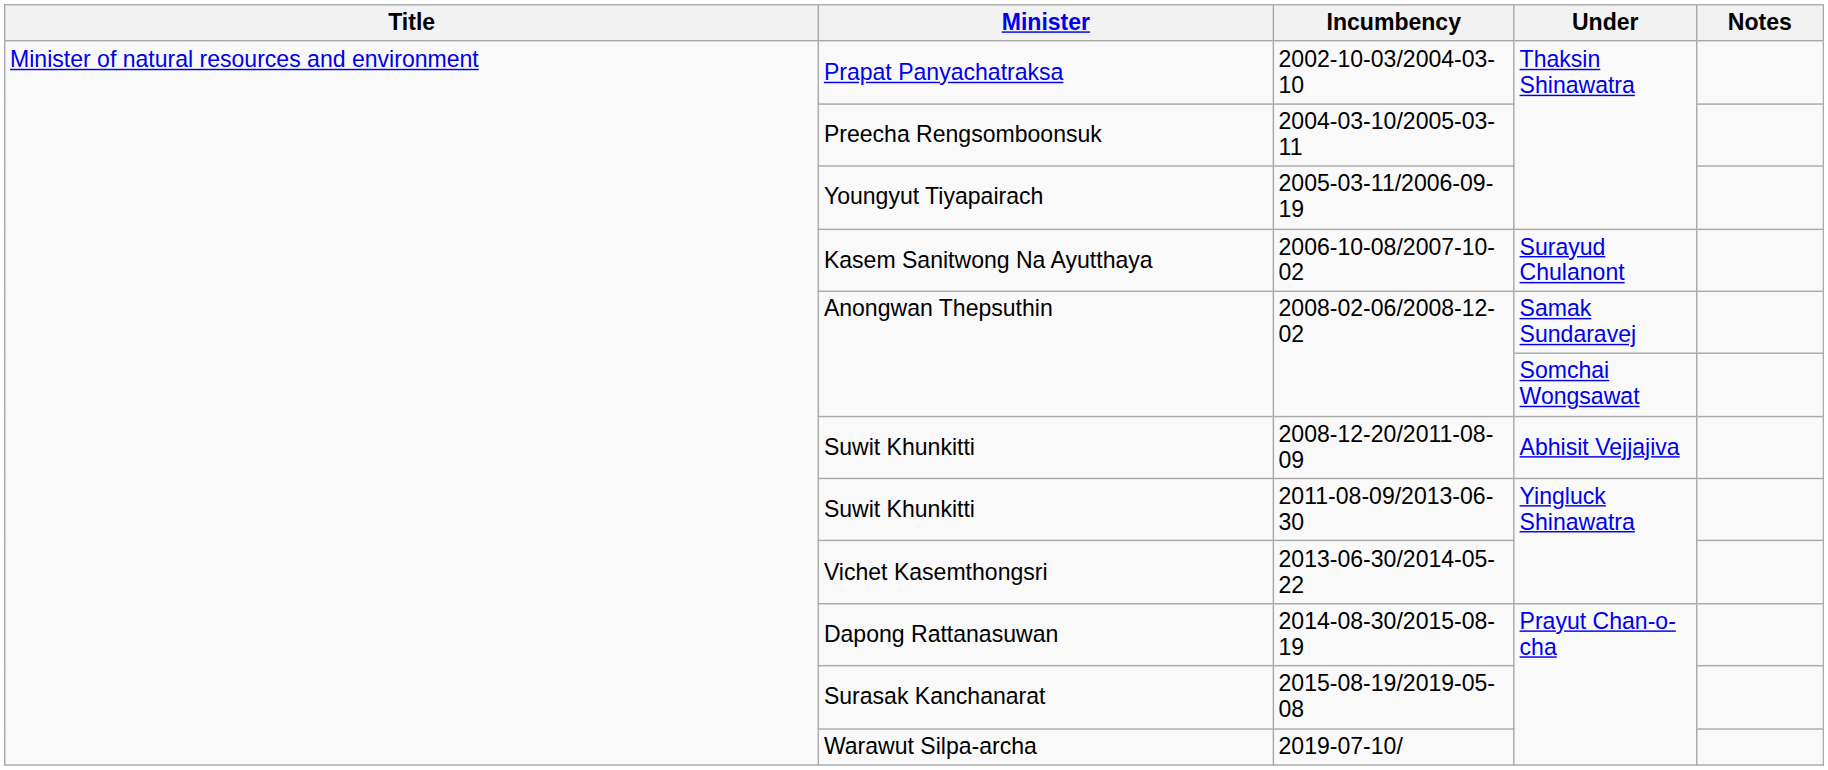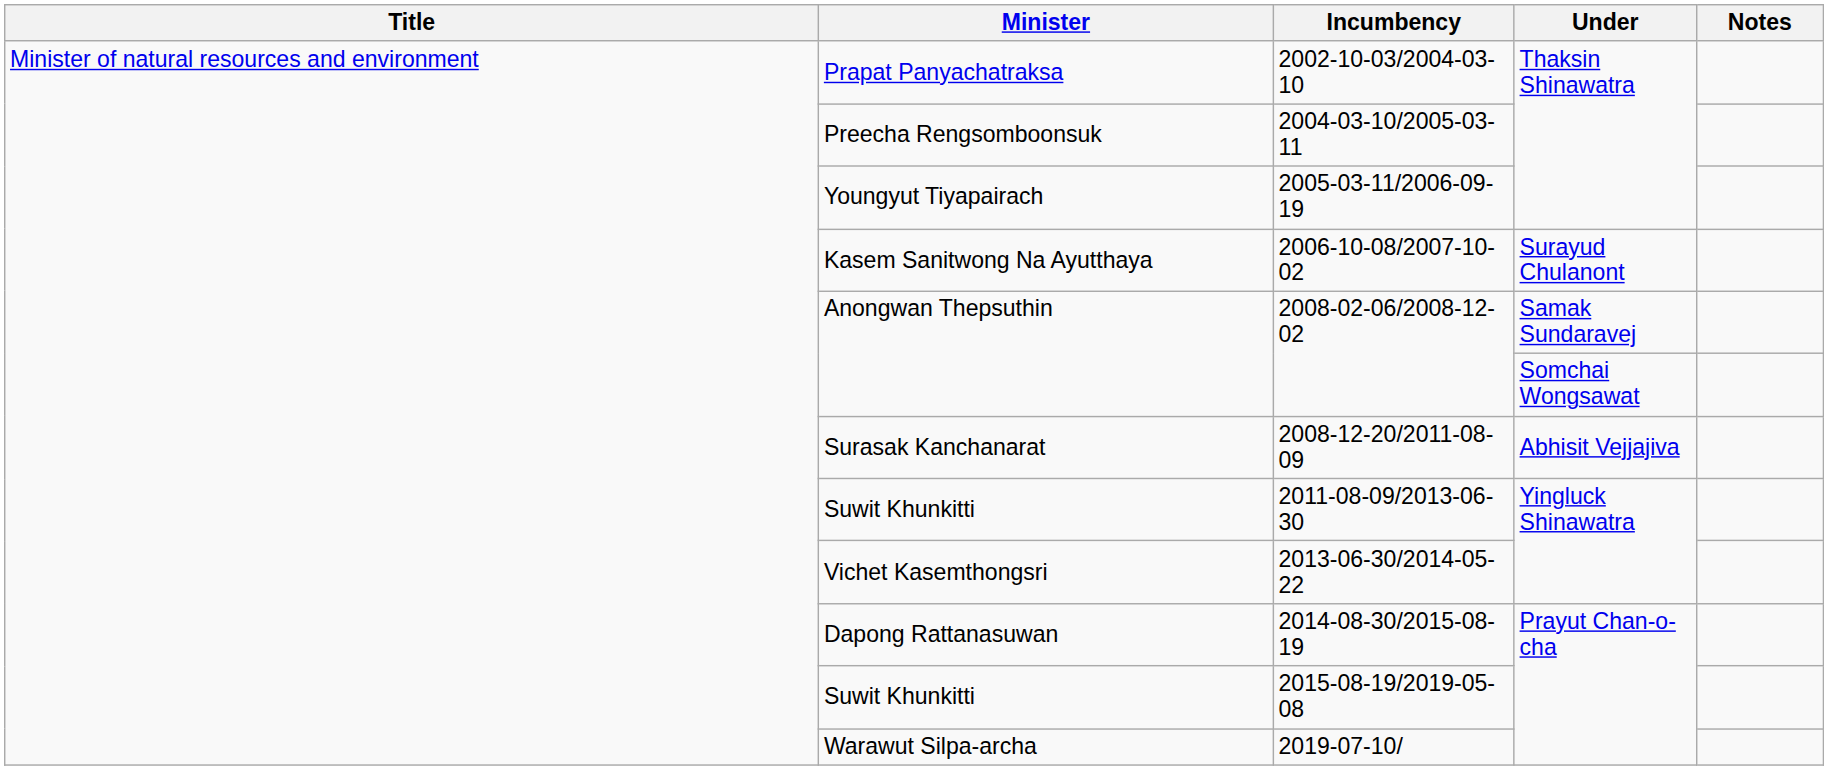 <table class="wikitable" style="width:100%;">
 <tr>
 <th>Title</th>
 <th style="width:25%;"><a href='#'>Minister</a></th>
 <th style="width:160px;">Incumbency</th>
 <th style="width:10%;">Under</th>
 <th style="width:7%;">Notes</th>
 </tr>
 <tr>
 <td rowspan="12" style="vertical-align:top;"><a href='#'>Minister of natural resources and environment</a></td>
 <td><a href='#'>Prapat Panyachatraksa</a></td>
 <td>2002-10-03/2004-03-10</td>
 <td rowspan="3" style="vertical-align:top;"><a href='#'>Thaksin Shinawatra</a></td>
 <td></td>
 </tr>
 <tr>
 <td>Preecha Rengsomboonsuk</td>
 <td>2004-03-10/2005-03-11</td>
 <td></td>
 </tr>
 <tr>
 <td>Youngyut Tiyapairach</td>
 <td>2005-03-11/2006-09-19</td>
 <td></td>
 </tr>
 <tr>
 <td>Kasem Sanitwong Na Ayutthaya</td>
 <td>2006-10-08/2007-10-02</td>
 <td><a href='#'>Surayud Chulanont</a></td>
 <td></td>
 </tr>
 <tr>
 <td rowspan="2" style="vertical-align:top;">Anongwan Thepsuthin</td>
 <td rowspan="2" style="vertical-align:top;">2008-02-06/2008-12-02</td>
 <td><a href='#'>Samak Sundaravej</a></td>
 <td></td>
 </tr>
 <tr>
 <td><a href='#'>Somchai Wongsawat</a></td>
 <td></td>
 </tr>
 <tr>
-<td>Suwit Khunkitti</td>
+<td>Surasak Kanchanarat</td>
 <td>2008-12-20/2011-08-09</td>
 <td><a href='#'>Abhisit Vejjajiva</a></td>
 <td></td>
 </tr>
 <tr>
 <td>Suwit Khunkitti</td>
 <td>2011-08-09/2013-06-30</td>
 <td rowspan="2" style="vertical-align:top;"><a href='#'>Yingluck Shinawatra</a></td>
 <td></td>
 </tr>
 <tr>
 <td>Vichet Kasemthongsri</td>
 <td>2013-06-30/2014-05-22</td>
 <td></td>
 </tr>
 <tr>
 <td>Dapong Rattanasuwan</td>
 <td>2014-08-30/2015-08-19</td>
 <td rowspan="3" style="vertical-align:top;"><a href='#'>Prayut Chan-o-cha</a></td>
 <td></td>
 </tr>
 <tr>
-<td>Surasak Kanchanarat</td>
+<td>Suwit Khunkitti</td>
 <td>2015-08-19/2019-05-08</td>
 <td></td>
 </tr>
 <tr>
 <td>Warawut Silpa-archa</td>
 <td>2019-07-10/</td>
 <td></td>
 </tr>
 </table>
